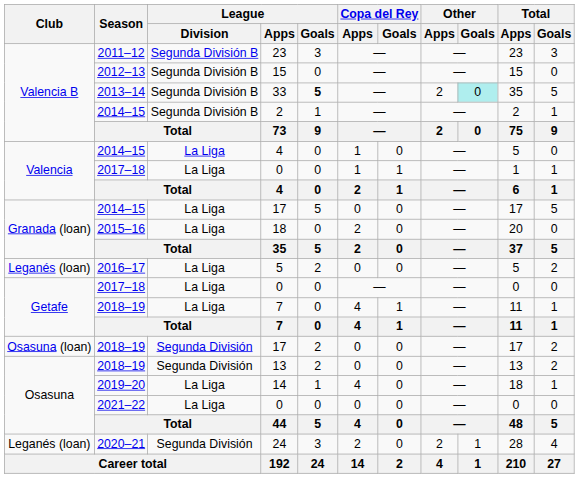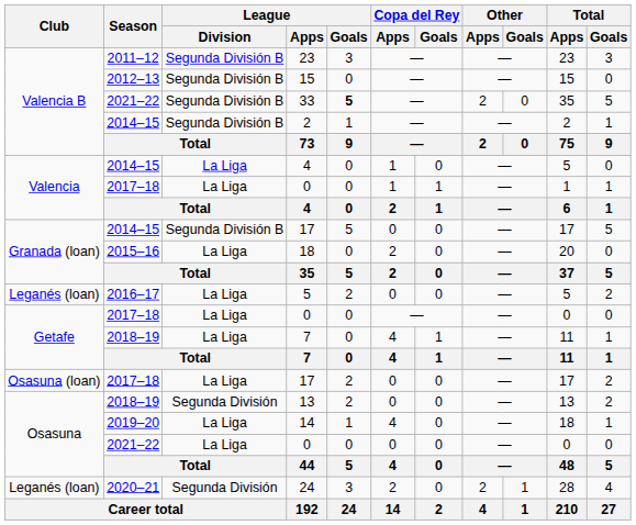 <table class="wikitable" style=" text-align: center">
 <tr>
 <th rowspan="2">Club</th>
 <th rowspan="2">Season</th>
 <th colspan="3">League</th>
 <th colspan="2"><a href='#'>Copa del Rey</a></th>
 <th colspan="2">Other</th>
 <th colspan="2">Total</th>
 </tr>
 <tr>
 <th>Division</th>
 <th>Apps</th>
 <th>Goals</th>
 <th>Apps</th>
 <th>Goals</th>
 <th>Apps</th>
 <th>Goals</th>
 <th>Apps</th>
 <th>Goals</th>
 </tr>
 <tr>
 <td rowspan="5"><a href='#'>Valencia B</a></td>
 <td><a href='#'>2011–12</a></td>
 <td><a href='#'>Segunda División B</a></td>
 <td>23</td>
 <td>3</td>
 <td colspan="2">—</td>
 <td colspan="2">—</td>
 <td>23</td>
 <td>3</td>
 </tr>
 <tr>
 <td><a href='#'>2012–13</a></td>
 <td>Segunda División B</td>
 <td>15</td>
 <td>0</td>
 <td colspan="2">—</td>
 <td colspan="2">—</td>
 <td>15</td>
 <td>0</td>
 </tr>
 <tr>
-<td><a href='#'>2013–14</a></td>
+<td><a href='#'>2021–22</a></td>
 <td>Segunda División B</td>
 <td>33</td>
 <td><strong>5</strong></td>
 <td colspan="2">—</td>
 <td>2</td>
-<td style="background: paleturquoise;">0</td>
+<td>0</td>
 <td>35</td>
 <td>5</td>
 </tr>
 <tr>
 <td><a href='#'>2014–15</a></td>
 <td>Segunda División B</td>
 <td>2</td>
 <td>1</td>
 <td colspan="2">—</td>
 <td colspan="2">—</td>
 <td>2</td>
 <td>1</td>
 </tr>
 <tr>
 <th colspan="2">Total</th>
 <th>73</th>
 <th>9</th>
 <th colspan="2">—</th>
 <th>2</th>
 <th>0</th>
 <th>75</th>
 <th>9</th>
 </tr>
 <tr>
 <td rowspan="3"><a href='#'>Valencia</a></td>
 <td><a href='#'>2014–15</a></td>
 <td><a href='#'>La Liga</a></td>
 <td>4</td>
 <td>0</td>
 <td>1</td>
 <td>0</td>
 <td colspan="2">—</td>
 <td>5</td>
 <td>0</td>
 </tr>
 <tr>
 <td><a href='#'>2017–18</a></td>
 <td>La Liga</td>
 <td>0</td>
 <td>0</td>
 <td>1</td>
 <td>1</td>
 <td colspan="2">—</td>
 <td>1</td>
 <td>1</td>
 </tr>
 <tr>
 <th colspan="2">Total</th>
 <th>4</th>
 <th>0</th>
 <th>2</th>
 <th>1</th>
 <th colspan="2">—</th>
 <th>6</th>
 <th>1</th>
 </tr>
 <tr>
 <td rowspan="3"><a href='#'>Granada</a> (loan)</td>
 <td><a href='#'>2014–15</a></td>
-<td>La Liga</td>
+<td>Segunda División B</td>
 <td>17</td>
 <td>5</td>
 <td>0</td>
 <td>0</td>
 <td colspan="2">—</td>
 <td>17</td>
 <td>5</td>
 </tr>
 <tr>
 <td><a href='#'>2015–16</a></td>
 <td>La Liga</td>
 <td>18</td>
 <td>0</td>
 <td>2</td>
 <td>0</td>
 <td colspan="2">—</td>
 <td>20</td>
 <td>0</td>
 </tr>
 <tr>
 <th colspan="2">Total</th>
 <th>35</th>
 <th>5</th>
 <th>2</th>
 <th>0</th>
 <th colspan="2">—</th>
 <th>37</th>
 <th>5</th>
 </tr>
 <tr>
 <td><a href='#'>Leganés</a> (loan)</td>
 <td><a href='#'>2016–17</a></td>
 <td>La Liga</td>
 <td>5</td>
 <td>2</td>
 <td>0</td>
 <td>0</td>
 <td colspan="2">—</td>
 <td>5</td>
 <td>2</td>
 </tr>
 <tr>
 <td rowspan="3"><a href='#'>Getafe</a></td>
 <td><a href='#'>2017–18</a></td>
 <td>La Liga</td>
 <td>0</td>
 <td>0</td>
 <td colspan="2">—</td>
 <td colspan="2">—</td>
 <td>0</td>
 <td>0</td>
 </tr>
 <tr>
 <td><a href='#'>2018–19</a></td>
 <td>La Liga</td>
 <td>7</td>
 <td>0</td>
 <td>4</td>
 <td>1</td>
 <td colspan="2">—</td>
 <td>11</td>
 <td>1</td>
 </tr>
 <tr>
 <th colspan="2">Total</th>
 <th>7</th>
 <th>0</th>
 <th>4</th>
 <th>1</th>
 <th colspan="2">—</th>
 <th>11</th>
 <th>1</th>
 </tr>
 <tr>
 <td><a href='#'>Osasuna</a> (loan)</td>
-<td><a href='#'>2018–19</a></td>
-<td><a href='#'>Segunda División</a></td>
+<td><a href='#'>2017–18</a></td>
+<td>La Liga</td>
 <td>17</td>
 <td>2</td>
 <td>0</td>
 <td>0</td>
 <td colspan="2">—</td>
 <td>17</td>
 <td>2</td>
 </tr>
 <tr>
 <td rowspan="4">Osasuna</td>
 <td><a href='#'>2018–19</a></td>
 <td>Segunda División</td>
 <td>13</td>
 <td>2</td>
 <td>0</td>
 <td>0</td>
 <td colspan="2">—</td>
 <td>13</td>
 <td>2</td>
 </tr>
 <tr>
 <td><a href='#'>2019–20</a></td>
 <td>La Liga</td>
 <td>14</td>
 <td>1</td>
 <td>4</td>
 <td>0</td>
 <td colspan="2">—</td>
 <td>18</td>
 <td>1</td>
 </tr>
 <tr>
 <td><a href='#'>2021–22</a></td>
 <td>La Liga</td>
 <td>0</td>
 <td>0</td>
 <td>0</td>
 <td>0</td>
 <td colspan="2">—</td>
 <td>0</td>
 <td>0</td>
 </tr>
 <tr>
 <th colspan="2">Total</th>
 <th>44</th>
 <th>5</th>
 <th>4</th>
 <th>0</th>
 <th colspan="2">—</th>
 <th>48</th>
 <th>5</th>
 </tr>
 <tr>
 <td>Leganés (loan)</td>
 <td><a href='#'>2020–21</a></td>
 <td>Segunda División</td>
 <td>24</td>
 <td>3</td>
 <td>2</td>
 <td>0</td>
 <td>2</td>
 <td>1</td>
 <td>28</td>
 <td>4</td>
 </tr>
 <tr>
 <th colspan="3">Career total</th>
 <th>192</th>
 <th>24</th>
 <th>14</th>
 <th>2</th>
 <th>4</th>
 <th>1</th>
 <th>210</th>
 <th>27</th>
 </tr>
 </table>
